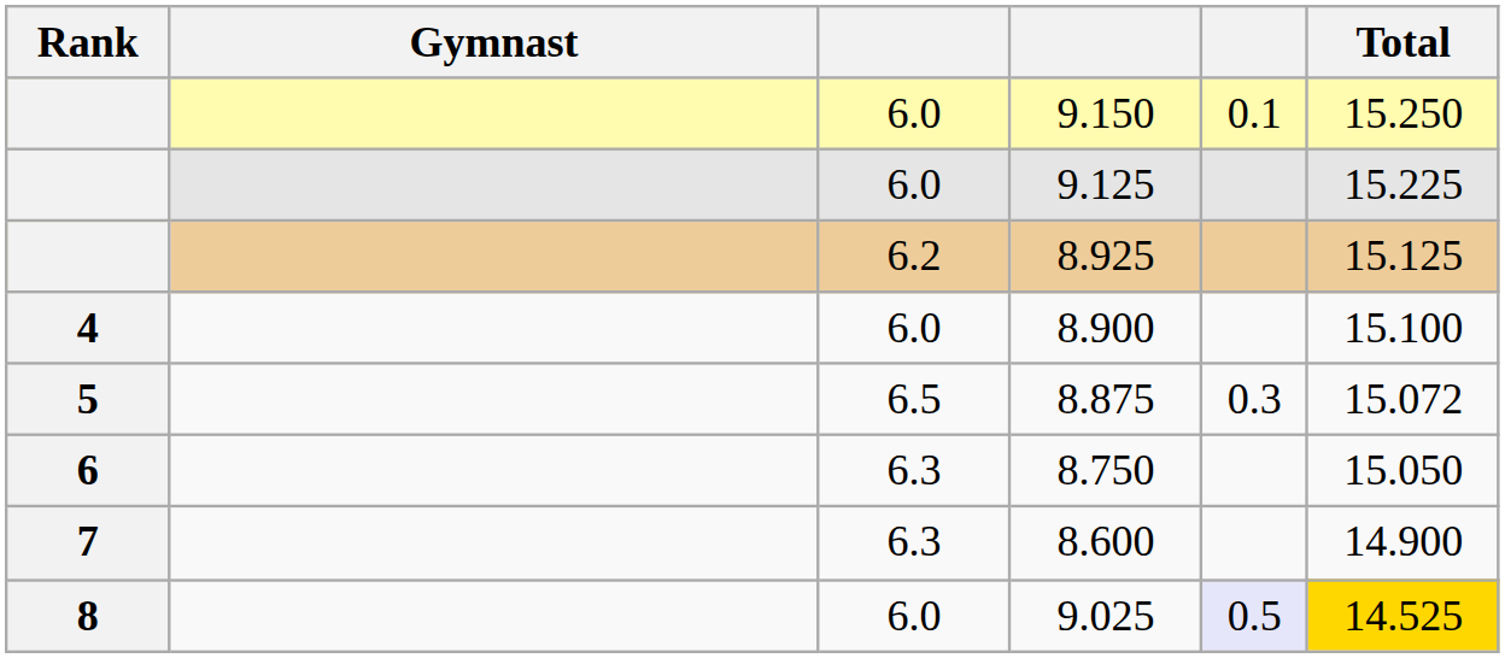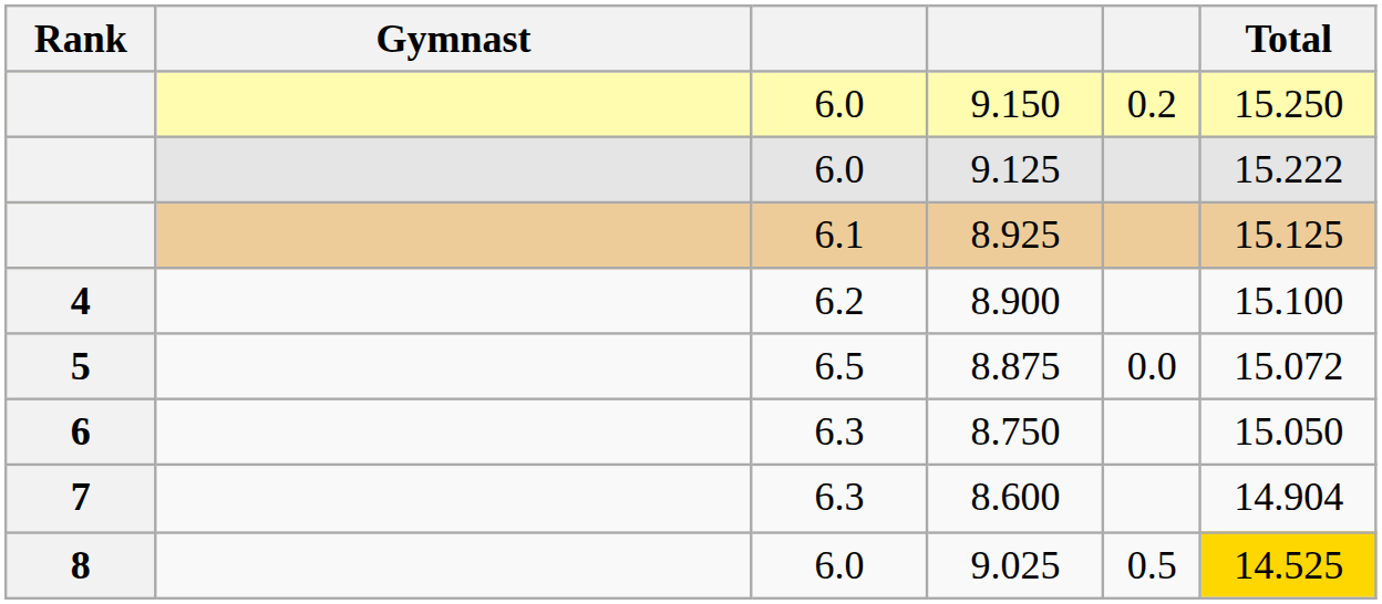 <table class="wikitable sortable" style="text-align:center; font-size:95%">
 <tr>
 <th scope="col" style="width:50px;">Rank</th>
 <th scope="col" style="width:220px;">Gymnast</th>
 <th scope="col" style="width:60px;"></th>
 <th scope="col" style="width:60px;"></th>
 <th scope="col" style="width:30px;"></th>
 <th scope="col" style="width:60px;">Total</th>
 </tr>
 <tr style="background:#fffcaf;">
 <th scope=row style="text-align:center"></th>
 <td style="text-align:left;"></td>
 <td>6.0</td>
 <td>9.150</td>
-<td>0.1</td>
+<td>0.2</td>
 <td>15.250</td>
 </tr>
 <tr style="background:#e5e5e5;">
 <th scope=row style="text-align:center"></th>
 <td style="text-align:left;"></td>
 <td>6.0</td>
 <td>9.125</td>
 <td></td>
-<td>15.225</td>
+<td>15.222</td>
 </tr>
 <tr style="background:#ec9;">
 <th scope=row style="text-align:center"></th>
 <td style="text-align:left;"></td>
-<td>6.2</td>
+<td>6.1</td>
 <td>8.925</td>
 <td></td>
 <td>15.125</td>
 </tr>
 <tr>
 <th scope=row style="text-align:center">4</th>
 <td style="text-align:left;"></td>
-<td>6.0</td>
+<td>6.2</td>
 <td>8.900</td>
 <td></td>
 <td>15.100</td>
 </tr>
 <tr>
 <th scope=row style="text-align:center">5</th>
 <td style="text-align:left;"></td>
 <td>6.5</td>
 <td>8.875</td>
-<td>0.3</td>
+<td>0.0</td>
 <td>15.072</td>
 </tr>
 <tr>
 <th scope=row style="text-align:center">6</th>
 <td style="text-align:left;"></td>
 <td>6.3</td>
 <td>8.750</td>
 <td></td>
 <td>15.050</td>
 </tr>
 <tr>
 <th scope=row style="text-align:center">7</th>
 <td style="text-align:left;"></td>
 <td>6.3</td>
 <td>8.600</td>
 <td></td>
-<td>14.900</td>
+<td>14.904</td>
 </tr>
 <tr>
 <th scope=row style="text-align:center">8</th>
 <td style="text-align:left;"></td>
 <td>6.0</td>
 <td>9.025</td>
-<td style="background: lavender;">0.5</td>
+<td>0.5</td>
 <td style="background: gold;">14.525</td>
 </tr>
 </table>
